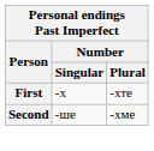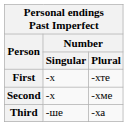 <table class="wikitable">
 <tr>
 <th colspan="3">Personal endings<br>Past Imperfect</th>
 </tr>
 <tr>
 <th rowspan="2">Person</th>
 <th colspan="2">Number</th>
 </tr>
 <tr>
 <th>Singular</th>
 <th>Plural</th>
 </tr>
 <tr>
 <th>First</th>
 <td>-х</td>
 <td>-хте</td>
 </tr>
 <tr>
 <th>Second</th>
-<td>-ше</td>
+<td>-х</td>
 <td>-хме</td>
 </tr>
+<tr>
+<th>Third</th>
+<td>-ше</td>
+<td>-ха</td>
+</tr>
 </table>
